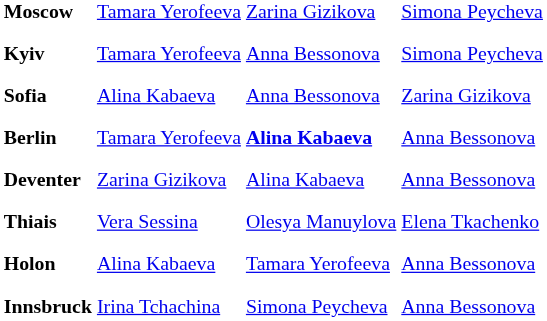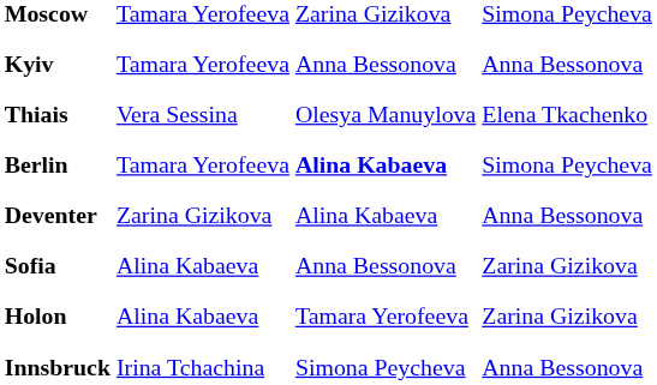 <table>
 <tr>
 <th scope=row style="text-align:left">Moscow</th>
 <td style="height:30px;"> <a href='#'>Tamara Yerofeeva</a></td>
 <td style="height:30px;"> <a href='#'>Zarina Gizikova</a></td>
 <td style="height:30px;"> <a href='#'>Simona Peycheva</a></td>
 </tr>
 <tr>
 <th scope=row style="text-align:left">Kyiv</th>
 <td style="height:30px;"> <a href='#'>Tamara Yerofeeva</a></td>
 <td style="height:30px;"> <a href='#'>Anna Bessonova</a></td>
-<td style="height:30px;"> <a href='#'>Simona Peycheva</a></td>
-</tr>
-<tr>
-<th scope=row style="text-align:left">Sofia</th>
-<td style="height:30px;"> <a href='#'>Alina Kabaeva</a></td>
-<td style="height:30px;"> <a href='#'>Anna Bessonova</a></td>
-<td style="height:30px;"> <a href='#'>Zarina Gizikova</a></td>
-</tr>
-<tr>
-<th scope=row style="text-align:left">Berlin</th>
-<td style="height:30px;"> <a href='#'>Tamara Yerofeeva</a></td>
-<td style="height:30px;"><strong> <a href='#'>Alina Kabaeva</a></strong></td>
-<td style="height:30px;"> <a href='#'>Anna Bessonova</a></td>
-</tr>
-<tr>
-<th scope=row style="text-align:left">Deventer</th>
-<td style="height:30px;"> <a href='#'>Zarina Gizikova</a></td>
-<td style="height:30px;"> <a href='#'>Alina Kabaeva</a></td>
 <td style="height:30px;"> <a href='#'>Anna Bessonova</a></td>
 </tr>
 <tr>
 <th scope=row style="text-align:left">Thiais</th>
 <td style="height:30px;"> <a href='#'>Vera Sessina</a></td>
 <td style="height:30px;"> <a href='#'>Olesya Manuylova</a></td>
 <td style="height:30px;"> <a href='#'>Elena Tkachenko</a></td>
 </tr>
 <tr>
+<th scope=row style="text-align:left">Berlin</th>
+<td style="height:30px;"> <a href='#'>Tamara Yerofeeva</a></td>
+<td style="height:30px;"><strong> <a href='#'>Alina Kabaeva</a></strong></td>
+<td style="height:30px;"> <a href='#'>Simona Peycheva</a></td>
+</tr>
+<tr>
+<th scope=row style="text-align:left">Deventer</th>
+<td style="height:30px;"> <a href='#'>Zarina Gizikova</a></td>
+<td style="height:30px;"> <a href='#'>Alina Kabaeva</a></td>
+<td style="height:30px;"> <a href='#'>Anna Bessonova</a></td>
+</tr>
+<tr>
+<th scope=row style="text-align:left">Sofia</th>
+<td style="height:30px;"> <a href='#'>Alina Kabaeva</a></td>
+<td style="height:30px;"> <a href='#'>Anna Bessonova</a></td>
+<td style="height:30px;"> <a href='#'>Zarina Gizikova</a></td>
+</tr>
+<tr>
 <th scope=row style="text-align:left">Holon</th>
 <td style="height:30px;"> <a href='#'>Alina Kabaeva</a></td>
 <td style="height:30px;"> <a href='#'>Tamara Yerofeeva</a></td>
-<td style="height:30px;"> <a href='#'>Anna Bessonova</a></td>
+<td style="height:30px;"> <a href='#'>Zarina Gizikova</a></td>
 </tr>
 <tr>
 <th scope=row style="text-align:left">Innsbruck</th>
 <td style="height:30px;"> <a href='#'>Irina Tchachina</a></td>
 <td style="height:30px;"> <a href='#'>Simona Peycheva</a></td>
 <td style="height:30px;"> <a href='#'>Anna Bessonova</a></td>
 </tr>
 <tr>
 </tr>
 </table>
